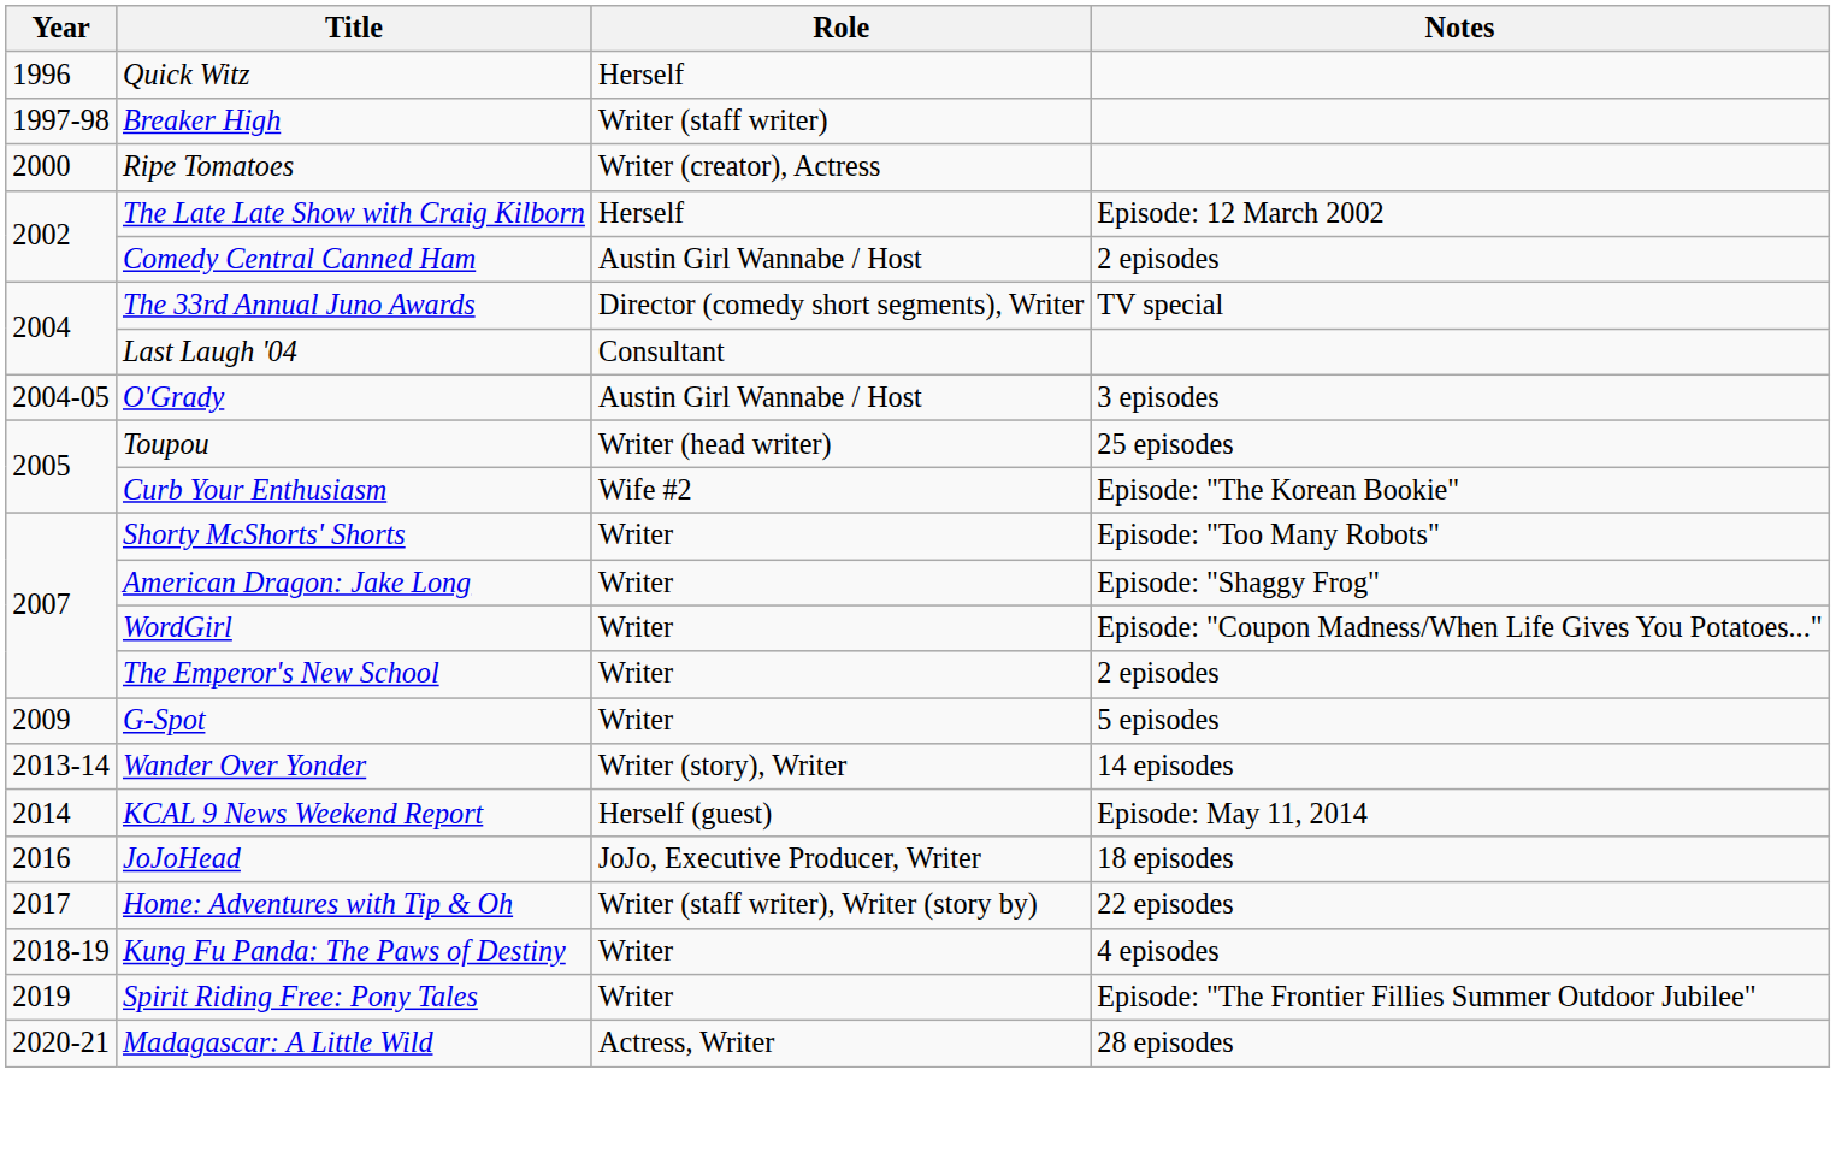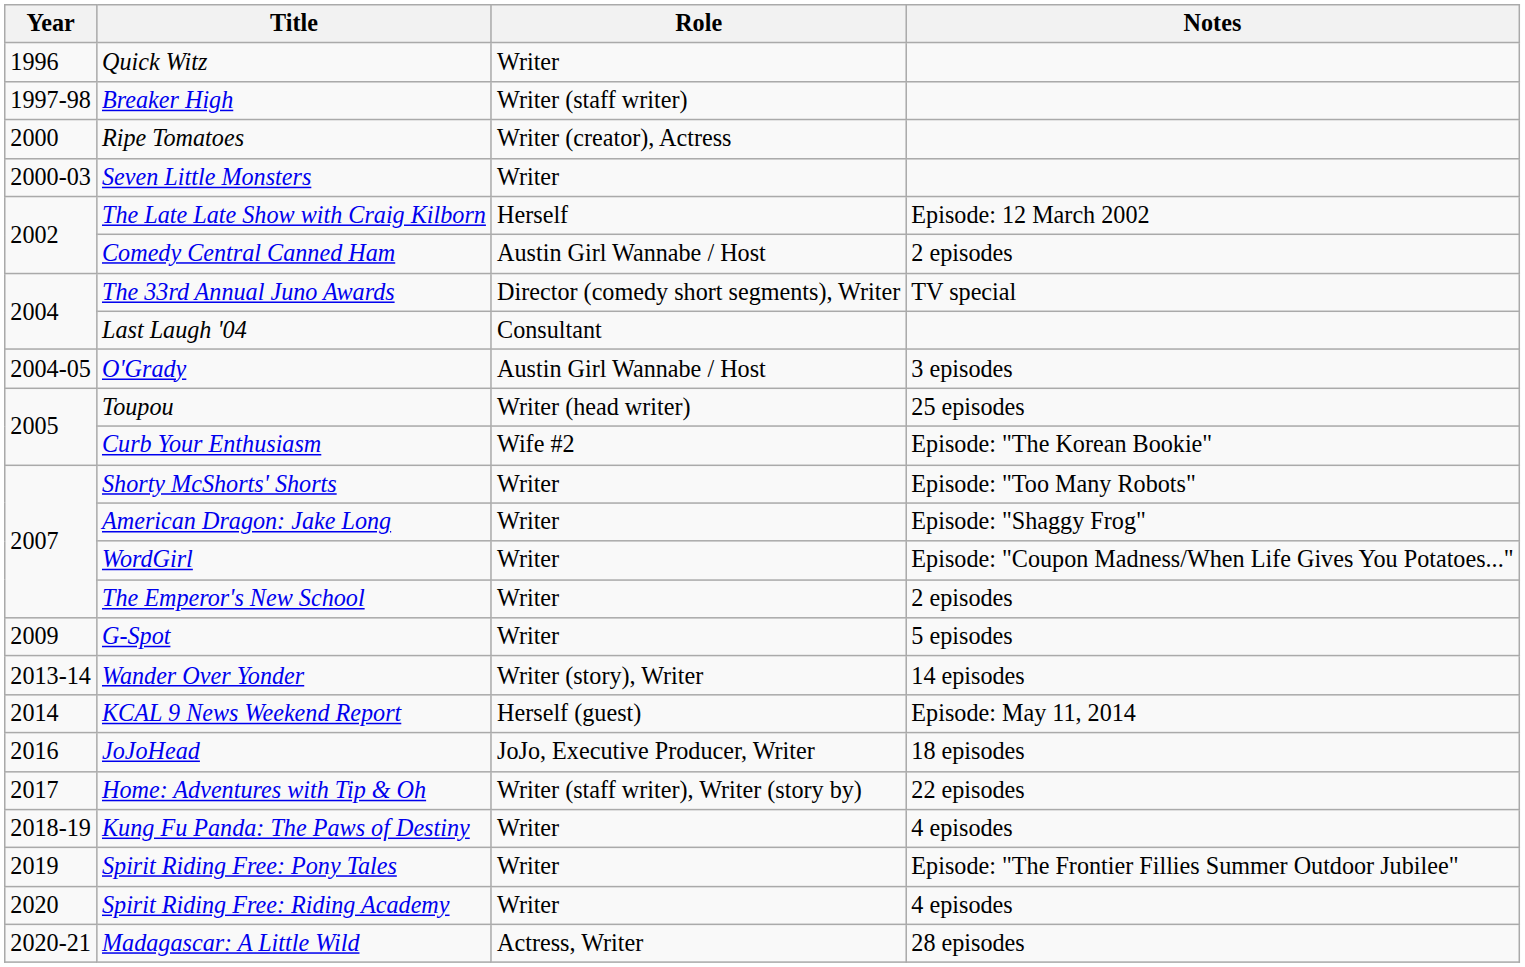 <table class="wikitable">
 <tr>
 <th>Year</th>
 <th>Title</th>
 <th>Role</th>
 <th>Notes</th>
 </tr>
 <tr>
 <td>1996</td>
 <td><em>Quick Witz</em></td>
-<td>Herself</td>
+<td>Writer</td>
 <td></td>
 </tr>
 <tr>
 <td>1997-98</td>
 <td><em><a href='#'>Breaker High</a></em></td>
 <td>Writer (staff writer)</td>
 <td></td>
 </tr>
 <tr>
 <td>2000</td>
 <td><em>Ripe Tomatoes</em></td>
 <td>Writer (creator), Actress</td>
+<td></td>
+</tr>
+<tr>
+<td>2000-03</td>
+<td><em><a href='#'>Seven Little Monsters</a></em></td>
+<td>Writer</td>
 <td></td>
 </tr>
 <tr>
 <td rowspan="2">2002</td>
 <td><em><a href='#'>The Late Late Show with Craig Kilborn</a></em></td>
 <td>Herself</td>
 <td>Episode: 12 March 2002</td>
 </tr>
 <tr>
 <td><em><a href='#'>Comedy Central Canned Ham</a></em></td>
 <td>Austin Girl Wannabe / Host</td>
 <td>2 episodes</td>
 </tr>
 <tr>
 <td rowspan="2">2004</td>
 <td><em><a href='#'>The 33rd Annual Juno Awards</a></em></td>
 <td>Director (comedy short segments), Writer</td>
 <td>TV special</td>
 </tr>
 <tr>
 <td><em>Last Laugh '04</em></td>
 <td>Consultant</td>
 <td></td>
 </tr>
 <tr>
 <td>2004-05</td>
 <td><em><a href='#'>O'Grady</a></em></td>
 <td>Austin Girl Wannabe / Host</td>
 <td>3 episodes</td>
 </tr>
 <tr>
 <td rowspan="2">2005</td>
 <td><em>Toupou</em></td>
 <td>Writer (head writer)</td>
 <td>25 episodes</td>
 </tr>
 <tr>
 <td><em><a href='#'>Curb Your Enthusiasm</a></em></td>
 <td>Wife #2</td>
 <td>Episode: "The Korean Bookie"</td>
 </tr>
 <tr>
 <td rowspan="4">2007</td>
 <td><em><a href='#'>Shorty McShorts' Shorts</a></em></td>
 <td>Writer</td>
 <td>Episode: "Too Many Robots"</td>
 </tr>
 <tr>
 <td><em><a href='#'>American Dragon: Jake Long</a></em></td>
 <td>Writer</td>
 <td>Episode: "Shaggy Frog"</td>
 </tr>
 <tr>
 <td><em><a href='#'>WordGirl</a></em></td>
 <td>Writer</td>
 <td>Episode: "Coupon Madness/When Life Gives You Potatoes..."</td>
 </tr>
 <tr>
 <td><em><a href='#'>The Emperor's New School</a></em></td>
 <td>Writer</td>
 <td>2 episodes</td>
 </tr>
 <tr>
 <td>2009</td>
 <td><em><a href='#'>G-Spot</a></em></td>
 <td>Writer</td>
 <td>5 episodes</td>
 </tr>
 <tr>
 <td>2013-14</td>
 <td><em><a href='#'>Wander Over Yonder</a></em></td>
 <td>Writer (story), Writer</td>
 <td>14 episodes</td>
 </tr>
 <tr>
 <td>2014</td>
 <td><em><a href='#'>KCAL 9 News Weekend Report</a></em></td>
 <td>Herself (guest)</td>
 <td>Episode: May 11, 2014</td>
 </tr>
 <tr>
 <td>2016</td>
 <td><em><a href='#'>JoJoHead</a></em></td>
 <td>JoJo, Executive Producer, Writer</td>
 <td>18 episodes</td>
 </tr>
 <tr>
 <td>2017</td>
 <td><em><a href='#'>Home: Adventures with Tip & Oh</a></em></td>
 <td>Writer (staff writer), Writer (story by)</td>
 <td>22 episodes</td>
 </tr>
 <tr>
 <td>2018-19</td>
 <td><em><a href='#'>Kung Fu Panda: The Paws of Destiny</a></em></td>
 <td>Writer</td>
 <td>4 episodes</td>
 </tr>
 <tr>
 <td>2019</td>
 <td><em><a href='#'>Spirit Riding Free: Pony Tales</a></em></td>
 <td>Writer</td>
 <td>Episode: "The Frontier Fillies Summer Outdoor Jubilee"</td>
 </tr>
 <tr>
+<td>2020</td>
+<td><em><a href='#'>Spirit Riding Free: Riding Academy</a></em></td>
+<td>Writer</td>
+<td>4 episodes</td>
+</tr>
+<tr>
 <td>2020-21</td>
 <td><em><a href='#'>Madagascar: A Little Wild</a></em></td>
 <td>Actress, Writer</td>
 <td>28 episodes</td>
 </tr>
 </table>
